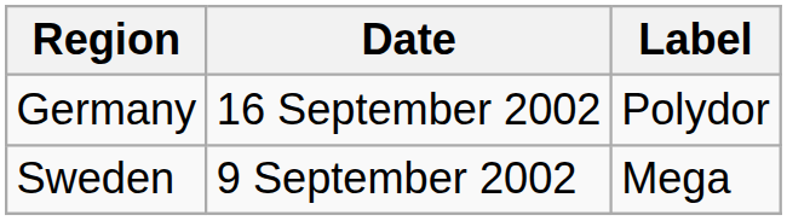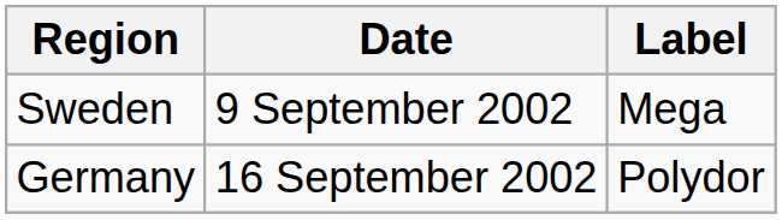 <table class="wikitable">
 <tr>
 <th scope="col">Region</th>
 <th scope="col">Date</th>
 <th scope="col">Label</th>
 </tr>
 <tr>
+<td scope="row">Sweden</td>
+<td>9 September 2002</td>
+<td>Mega</td>
+</tr>
+<tr>
 <td scope="row">Germany</td>
 <td>16 September 2002</td>
 <td>Polydor</td>
 </tr>
 <tr>
-<td scope="row">Sweden</td>
-<td>9 September 2002</td>
-<td>Mega</td>
-</tr>
-<tr>
 </tr>
 </table>
